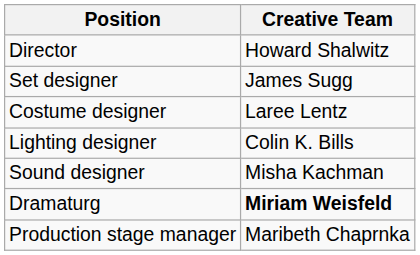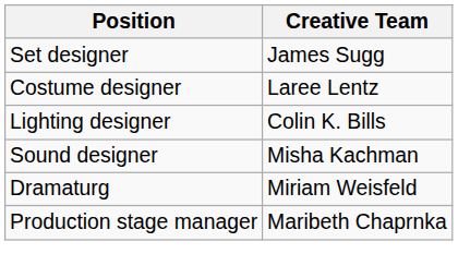 <table class="wikitable">
 <tr>
 <th>Position</th>
 <th>Creative Team</th>
-</tr>
-<tr>
-<td>Director</td>
-<td>Howard Shalwitz</td>
 </tr>
 <tr>
 <td>Set designer</td>
 <td>James Sugg</td>
 </tr>
 <tr>
 <td>Costume designer</td>
 <td>Laree Lentz</td>
 </tr>
 <tr>
 <td>Lighting designer</td>
 <td>Colin K. Bills</td>
 </tr>
 <tr>
 <td>Sound designer</td>
 <td>Misha Kachman</td>
 </tr>
 <tr>
 <td>Dramaturg</td>
-<td><strong>Miriam Weisfeld</strong></td>
+<td>Miriam Weisfeld</td>
 </tr>
 <tr>
 <td>Production stage manager</td>
 <td>Maribeth Chaprnka</td>
 </tr>
 </table>
